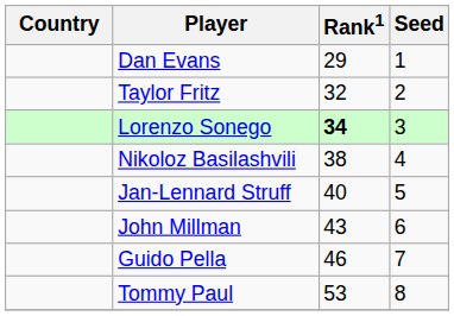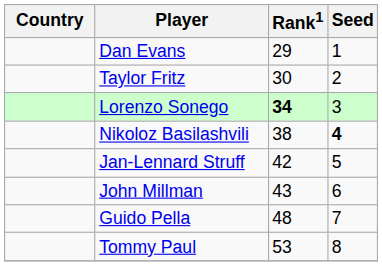 <table class="sortable wikitable nowrap">
 <tr>
 <th width="75">Country</th>
 <th width="150">Player</th>
 <th>Rank<sup>1</sup></th>
 <th>Seed</th>
 </tr>
 <tr>
 <td></td>
 <td><a href='#'>Dan Evans</a></td>
 <td>29</td>
 <td>1</td>
 </tr>
 <tr>
 <td></td>
 <td><a href='#'>Taylor Fritz</a></td>
-<td>32</td>
+<td>30</td>
 <td>2</td>
 </tr>
 <tr style="background:#cfc;">
 <td></td>
 <td><a href='#'>Lorenzo Sonego</a></td>
 <td><strong>34</strong></td>
 <td>3</td>
 </tr>
 <tr>
 <td></td>
 <td><a href='#'>Nikoloz Basilashvili</a></td>
 <td>38</td>
-<td>4</td>
+<td><strong>4</strong></td>
 </tr>
 <tr>
 <td></td>
 <td><a href='#'>Jan-Lennard Struff</a></td>
-<td>40</td>
+<td>42</td>
 <td>5</td>
 </tr>
 <tr>
 <td></td>
 <td><a href='#'>John Millman</a></td>
 <td>43</td>
 <td>6</td>
 </tr>
 <tr>
 <td></td>
 <td><a href='#'>Guido Pella</a></td>
-<td>46</td>
+<td>48</td>
 <td>7</td>
 </tr>
 <tr>
 <td></td>
 <td><a href='#'>Tommy Paul</a></td>
 <td>53</td>
 <td>8</td>
 </tr>
 <tr>
 </tr>
 </table>
